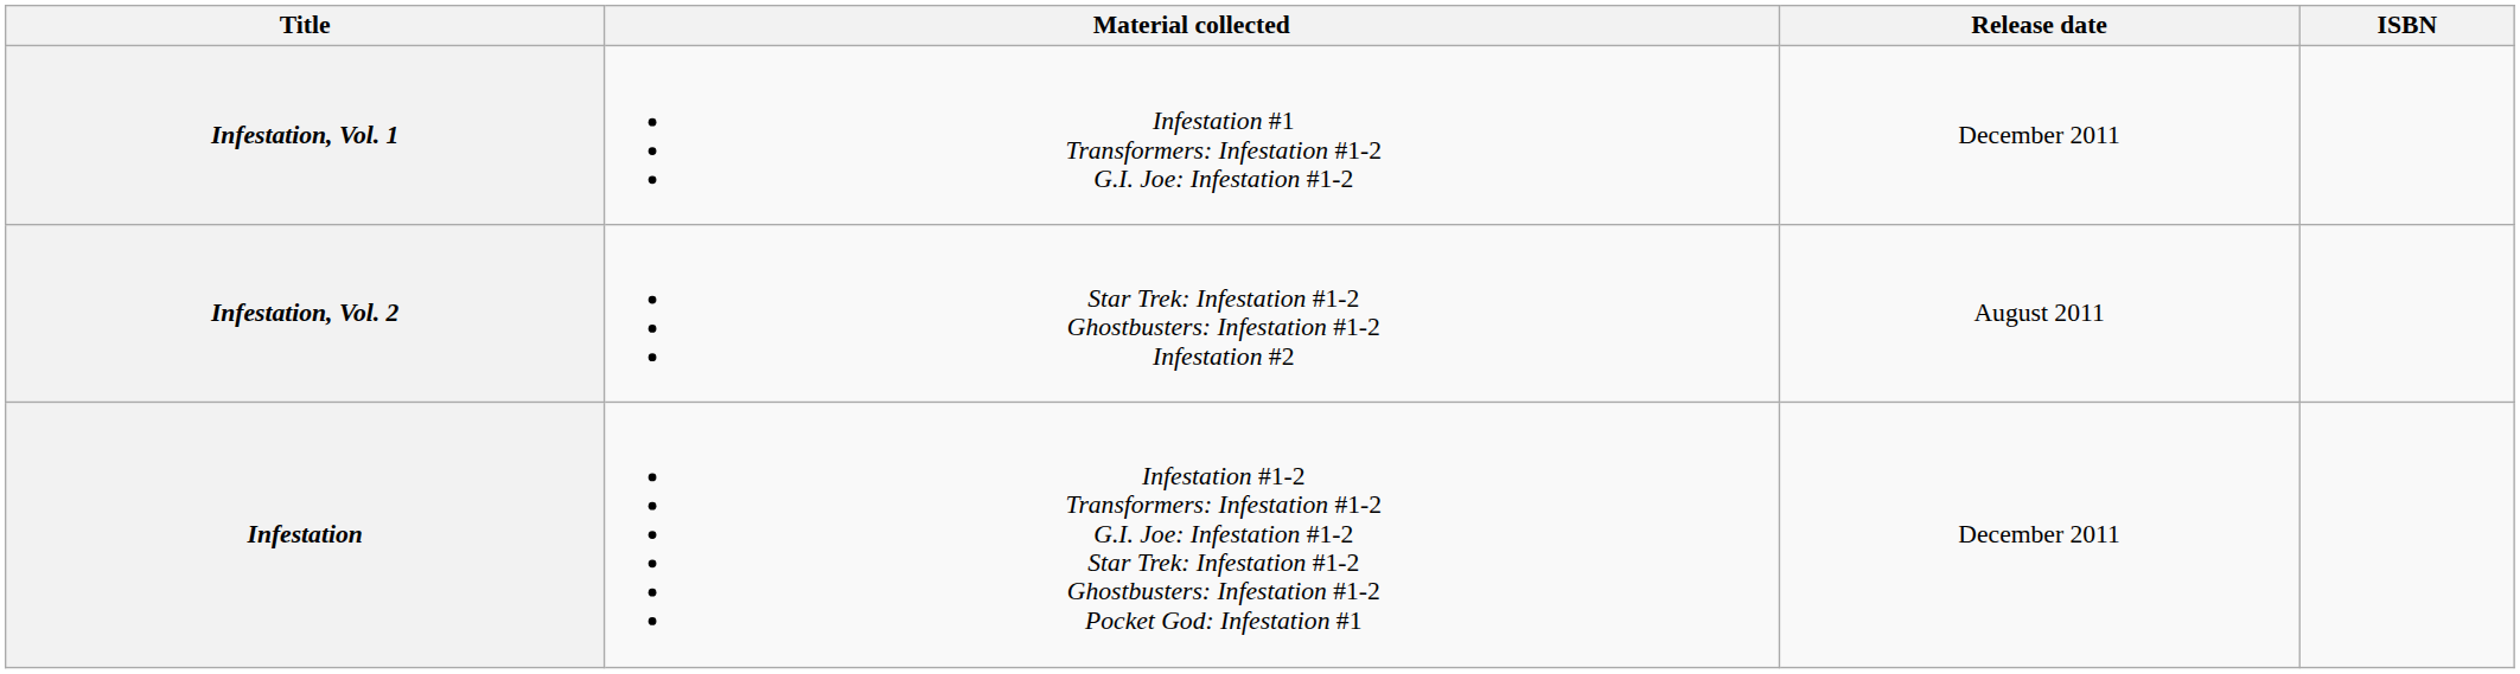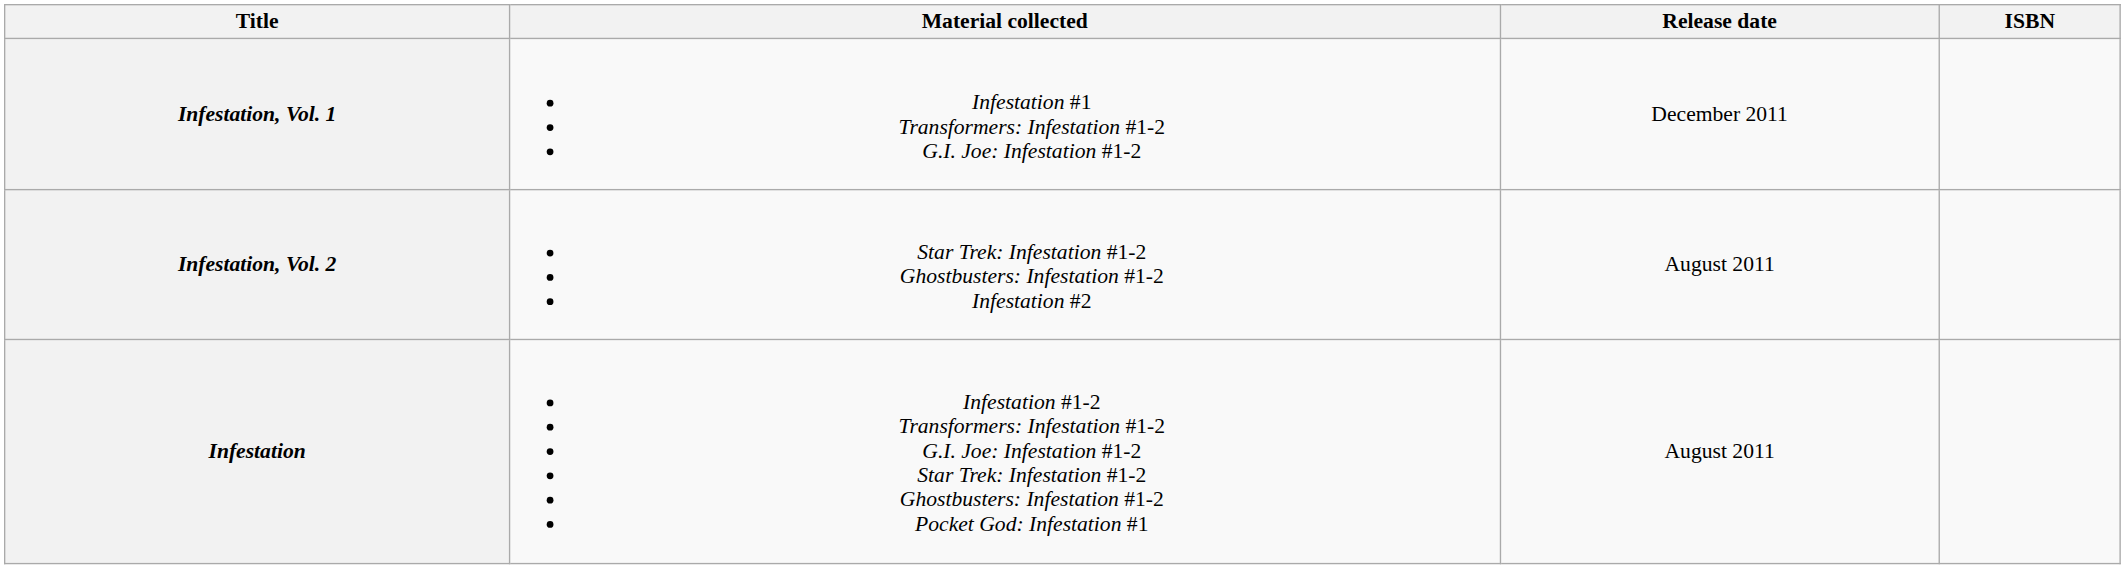 <table class="wikitable" style="text-align:center;" width=99%>
 <tr>
 <th>Title</th>
 <th>Material collected</th>
 <th>Release date</th>
 <th>ISBN</th>
 </tr>
 <tr>
 <th><em>Infestation, Vol. 1</em></th>
 <td><br><ul><li><em>Infestation</em> #1</li><li><em>Transformers: Infestation</em> #1-2</li><li><em>G.I. Joe: Infestation</em> #1-2</li></ul></td>
 <td>December 2011</td>
 <td></td>
 </tr>
 <tr>
 <th><em>Infestation, Vol. 2</em></th>
 <td><br><ul><li><em>Star Trek: Infestation</em> #1-2</li><li><em>Ghostbusters: Infestation</em> #1-2</li><li><em>Infestation</em> #2</li></ul></td>
 <td>August 2011</td>
 <td></td>
 </tr>
 <tr>
 <th><em>Infestation</em></th>
 <td><br><ul><li><em>Infestation</em> #1-2</li><li><em>Transformers: Infestation</em> #1-2</li><li><em>G.I. Joe: Infestation</em> #1-2</li><li><em>Star Trek: Infestation</em> #1-2</li><li><em>Ghostbusters: Infestation</em> #1-2</li><li><em>Pocket God: Infestation</em> #1</li></ul></td>
-<td>December 2011</td>
+<td>August 2011</td>
 <td></td>
 </tr>
 </table>
